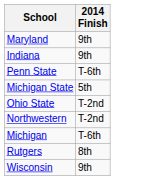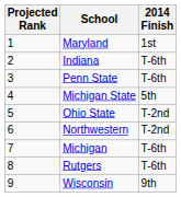 <table class="wikitable sortable" style="text-align: left;">
 <tr>
+<th>Projected<br>Rank</th>
 <th>School</th>
 <th>2014<br>Finish</th>
 </tr>
 <tr>
+<td>1</td>
 <td><a href='#'>Maryland</a></td>
-<td>9th</td>
+<td>1st</td>
 </tr>
 <tr>
+<td>2</td>
 <td><a href='#'>Indiana</a></td>
-<td>9th</td>
+<td>T-6th</td>
 </tr>
 <tr>
+<td>3</td>
 <td><a href='#'>Penn State</a></td>
 <td>T-6th</td>
 </tr>
 <tr>
+<td>4</td>
 <td><a href='#'>Michigan State</a></td>
 <td>5th</td>
 </tr>
 <tr>
+<td>5</td>
 <td><a href='#'>Ohio State</a></td>
 <td>T-2nd</td>
 </tr>
 <tr>
+<td>6</td>
 <td><a href='#'>Northwestern</a></td>
 <td>T-2nd</td>
 </tr>
 <tr>
+<td>7</td>
 <td><a href='#'>Michigan</a></td>
 <td>T-6th</td>
 </tr>
 <tr>
+<td>8</td>
 <td><a href='#'>Rutgers</a></td>
-<td>8th</td>
+<td>T-6th</td>
 </tr>
 <tr>
+<td>9</td>
 <td><a href='#'>Wisconsin</a></td>
 <td>9th</td>
 </tr>
 </table>
